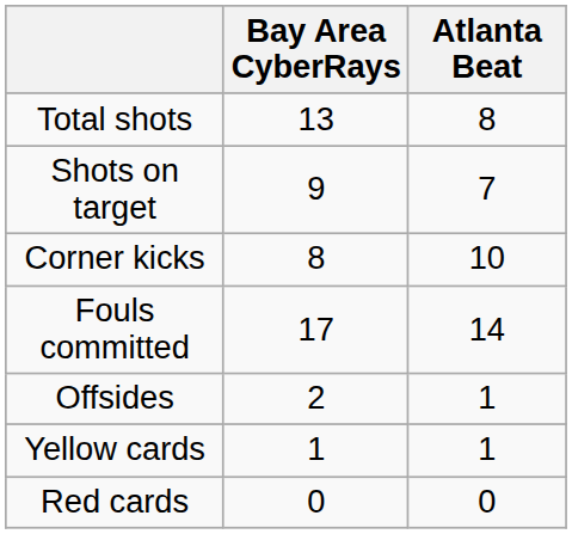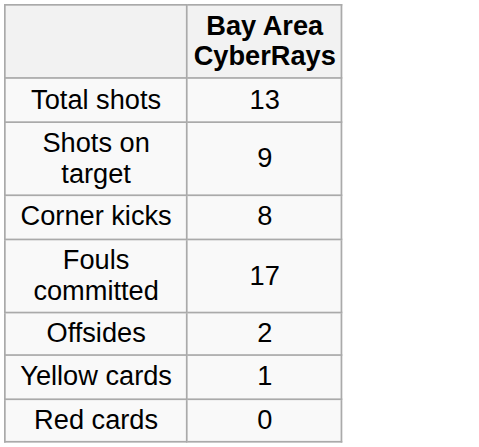 <table class="wikitable" style="text-align:center">
 <tr>
 <th width=100></th>
 <th width=70>Bay Area CyberRays</th>
-<th width=70>Atlanta Beat</th>
 </tr>
 <tr>
 <td>Total shots</td>
 <td>13</td>
-<td>8</td>
 </tr>
 <tr>
 <td>Shots on target</td>
 <td>9</td>
-<td>7</td>
 </tr>
 <tr>
 <td>Corner kicks</td>
 <td>8</td>
-<td>10</td>
 </tr>
 <tr>
 <td>Fouls committed</td>
 <td>17</td>
-<td>14</td>
 </tr>
 <tr>
 <td>Offsides</td>
 <td>2</td>
-<td>1</td>
 </tr>
 <tr>
 <td>Yellow cards</td>
-<td>1</td>
 <td>1</td>
 </tr>
 <tr>
 <td>Red cards</td>
 <td>0</td>
-<td>0</td>
 </tr>
 </table>
